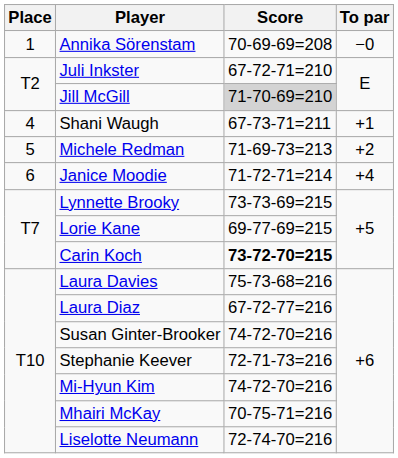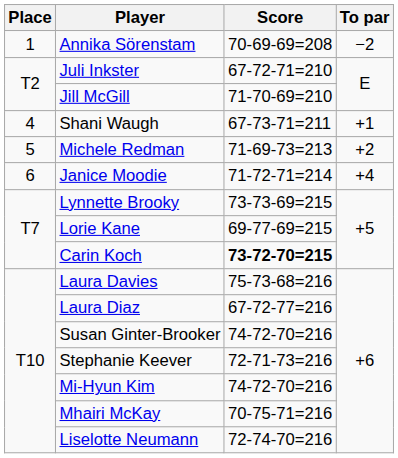 <table class="wikitable">
 <tr>
 <th>Place</th>
 <th>Player</th>
 <th>Score</th>
 <th>To par</th>
 </tr>
 <tr>
 <td align=center>1</td>
 <td> <a href='#'>Annika Sörenstam</a></td>
 <td>70-69-69=208</td>
-<td align=center>−0</td>
+<td align=center>−2</td>
 </tr>
 <tr>
 <td rowspan=2 align=center>T2</td>
 <td> <a href='#'>Juli Inkster</a></td>
 <td>67-72-71=210</td>
 <td rowspan=2 align=center>E</td>
 </tr>
 <tr>
 <td> <a href='#'>Jill McGill</a></td>
-<td style="background: lightgrey;">71-70-69=210</td>
+<td>71-70-69=210</td>
 </tr>
 <tr>
 <td align=center>4</td>
 <td> Shani Waugh</td>
 <td>67-73-71=211</td>
 <td align=center>+1</td>
 </tr>
 <tr>
 <td align=center>5</td>
 <td> <a href='#'>Michele Redman</a></td>
 <td>71-69-73=213</td>
 <td align=center>+2</td>
 </tr>
 <tr>
 <td align=center>6</td>
 <td> <a href='#'>Janice Moodie</a></td>
 <td>71-72-71=214</td>
 <td align=center>+4</td>
 </tr>
 <tr>
 <td rowspan=3 align=center>T7</td>
 <td> <a href='#'>Lynnette Brooky</a></td>
 <td>73-73-69=215</td>
 <td rowspan=3 align=center>+5</td>
 </tr>
 <tr>
 <td> <a href='#'>Lorie Kane</a></td>
 <td>69-77-69=215</td>
 </tr>
 <tr>
 <td> <a href='#'>Carin Koch</a></td>
 <td><strong>73-72-70=215</strong></td>
 </tr>
 <tr>
 <td rowspan=7 align=center>T10</td>
 <td> <a href='#'>Laura Davies</a></td>
 <td>75-73-68=216</td>
 <td rowspan=7 align=center>+6</td>
 </tr>
 <tr>
 <td> <a href='#'>Laura Diaz</a></td>
 <td>67-72-77=216</td>
 </tr>
 <tr>
 <td> Susan Ginter-Brooker</td>
 <td>74-72-70=216</td>
 </tr>
 <tr>
 <td> Stephanie Keever</td>
 <td>72-71-73=216</td>
 </tr>
 <tr>
 <td> <a href='#'>Mi-Hyun Kim</a></td>
 <td>74-72-70=216</td>
 </tr>
 <tr>
 <td> <a href='#'>Mhairi McKay</a></td>
 <td>70-75-71=216</td>
 </tr>
 <tr>
 <td> <a href='#'>Liselotte Neumann</a></td>
 <td>72-74-70=216</td>
 </tr>
 </table>
